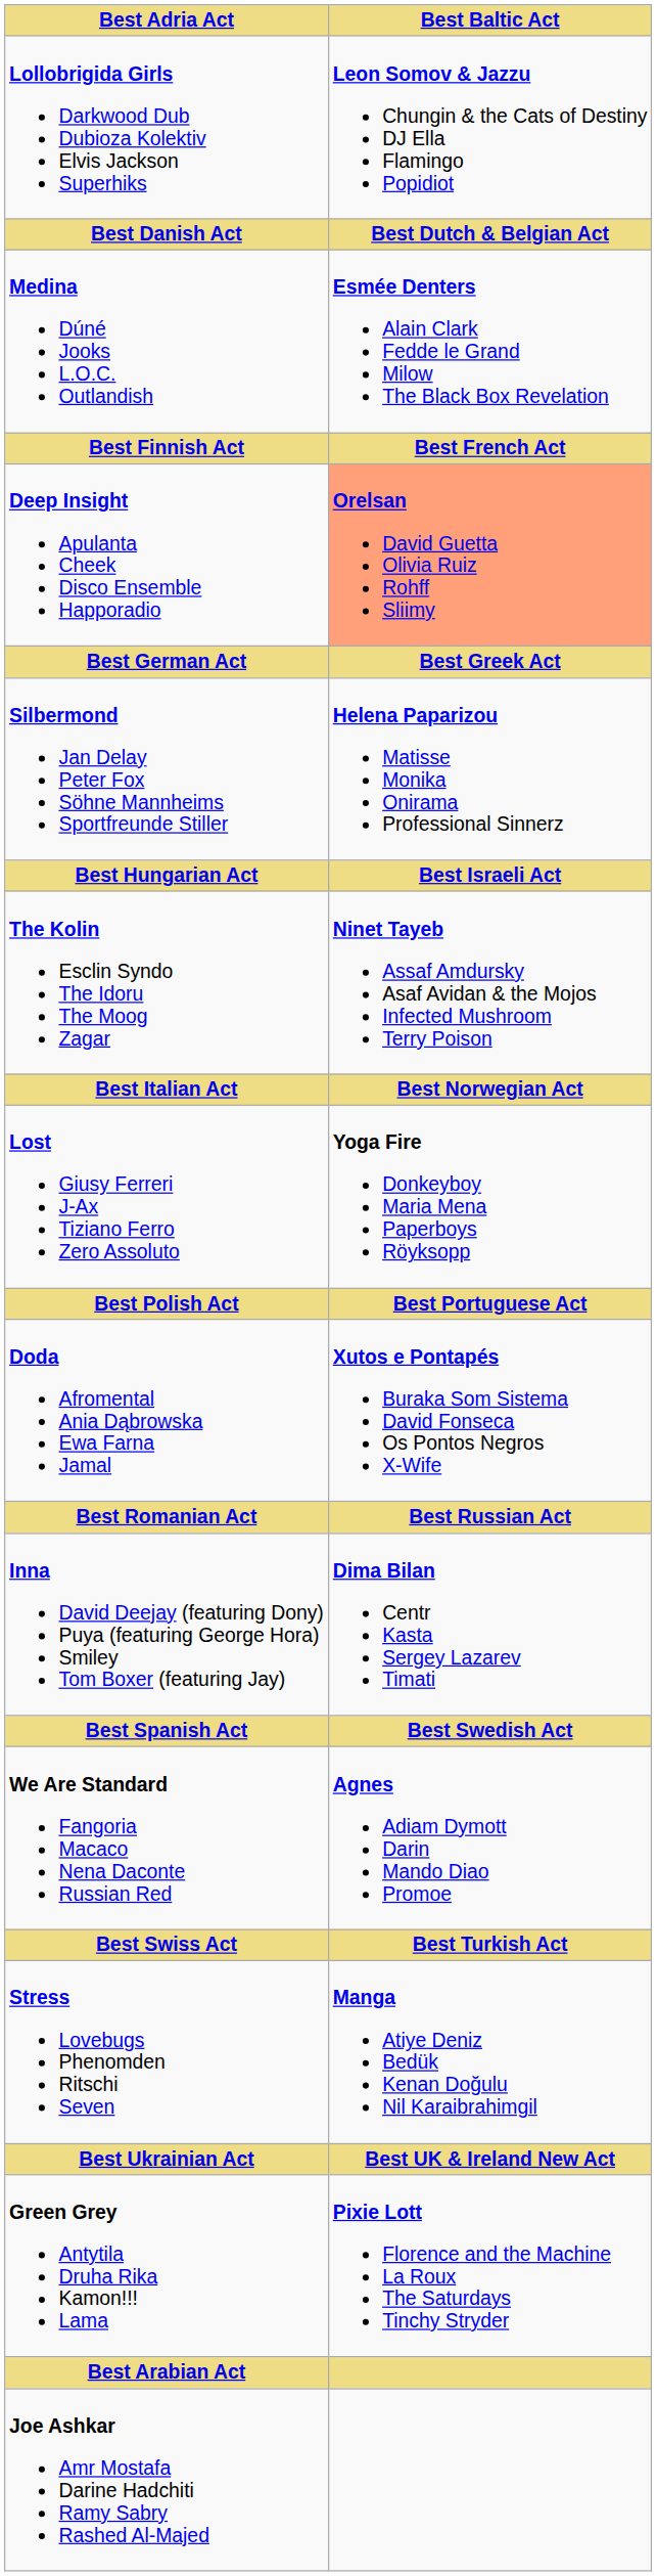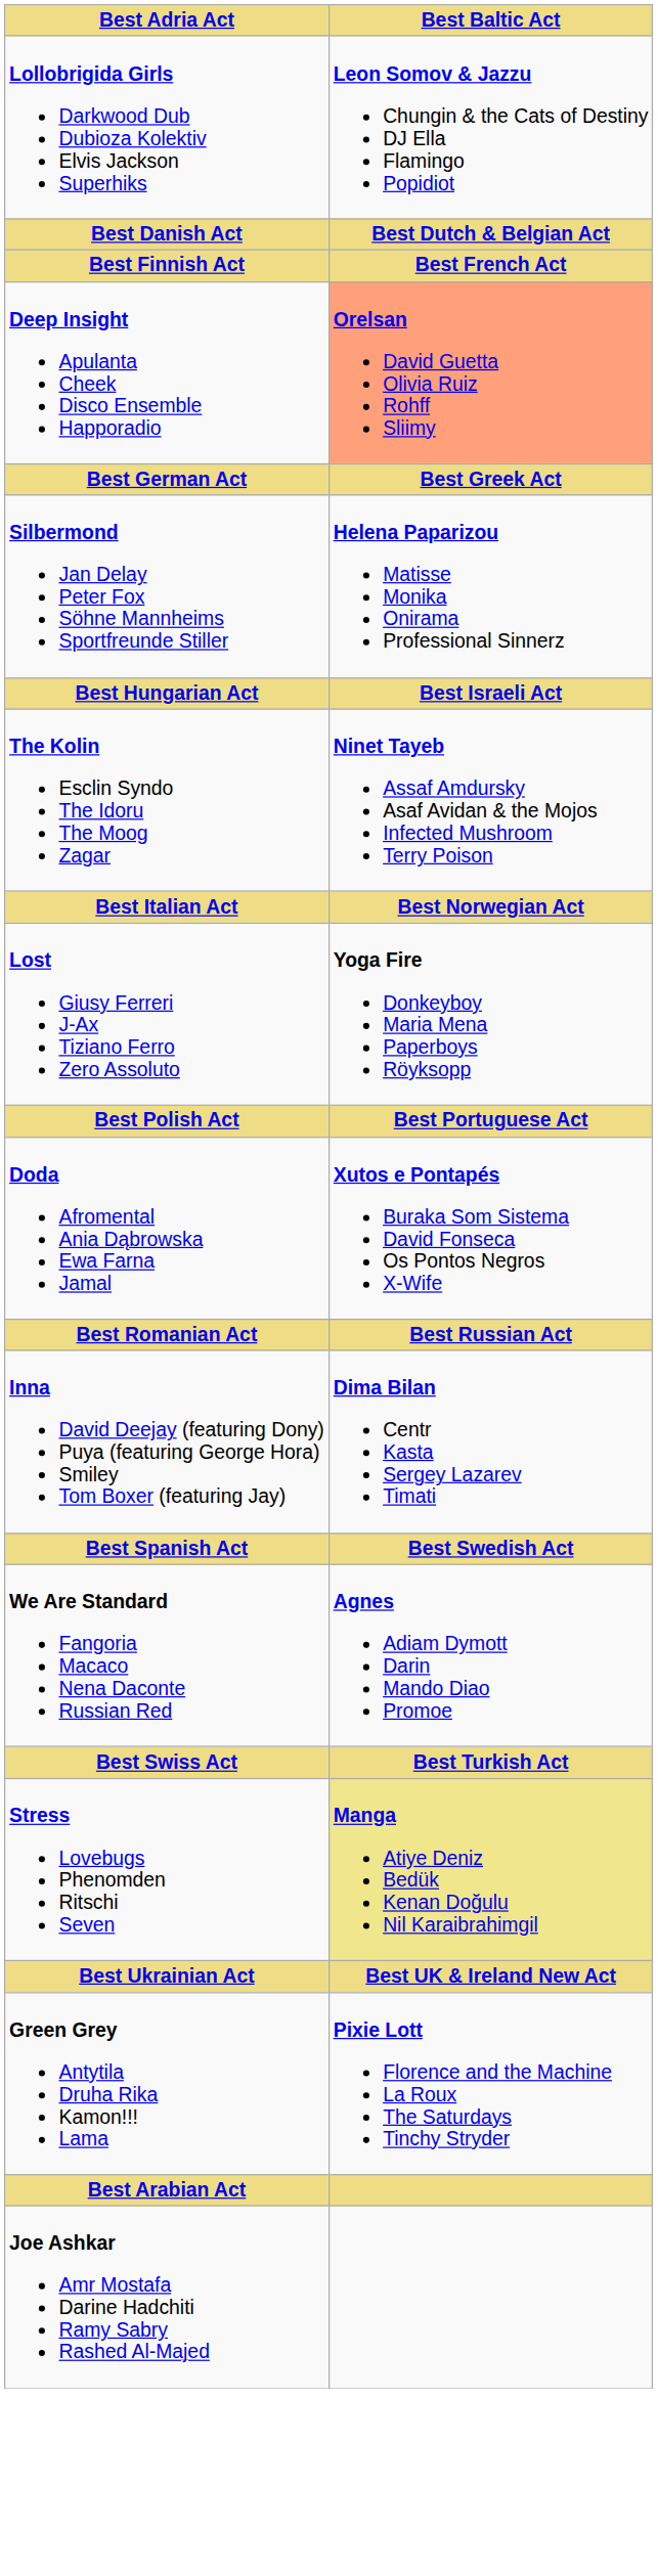 <table class=wikitable style="width=100%">
 <tr>
 <th style="background:#EEDD85; width=50%"><a href='#'>Best Adria Act</a></th>
 <th style="background:#EEDD85; width=50%"><a href='#'>Best Baltic Act</a></th>
 </tr>
 <tr>
 <td valign="top"><br><strong><a href='#'>Lollobrigida Girls</a></strong><ul><li><a href='#'>Darkwood Dub</a></li><li><a href='#'>Dubioza Kolektiv</a></li><li>Elvis Jackson</li><li><a href='#'>Superhiks</a></li></ul></td>
 <td valign="top"><br><strong><a href='#'>Leon Somov & Jazzu</a></strong><ul><li>Chungin & the Cats of Destiny</li><li>DJ Ella</li><li>Flamingo</li><li><a href='#'>Popidiot</a></li></ul></td>
 </tr>
 <tr>
 <th style="background:#EEDD85; width=50%"><a href='#'>Best Danish Act</a></th>
 <th style="background:#EEDD85; width=50%"><a href='#'>Best Dutch & Belgian Act</a></th>
-</tr>
-<tr>
-<td valign="top"><br><strong><a href='#'>Medina</a></strong><ul><li><a href='#'>Dúné</a></li><li><a href='#'>Jooks</a></li><li><a href='#'>L.O.C.</a></li><li><a href='#'>Outlandish</a></li></ul></td>
-<td valign="top"><br><strong><a href='#'>Esmée Denters</a></strong><ul><li><a href='#'>Alain Clark</a></li><li><a href='#'>Fedde le Grand</a></li><li><a href='#'>Milow</a></li><li><a href='#'>The Black Box Revelation</a></li></ul></td>
 </tr>
 <tr>
 <th style="background:#EEDD85; width=50%"><a href='#'>Best Finnish Act</a></th>
 <th style="background:#EEDD85; width=50%"><a href='#'>Best French Act</a></th>
 </tr>
 <tr>
 <td valign="top"><br><strong><a href='#'>Deep Insight</a></strong><ul><li><a href='#'>Apulanta</a></li><li><a href='#'>Cheek</a></li><li><a href='#'>Disco Ensemble</a></li><li><a href='#'>Happoradio</a></li></ul></td>
 <td valign="top" style="background: lightsalmon;"><br><strong><a href='#'>Orelsan</a></strong><ul><li><a href='#'>David Guetta</a></li><li><a href='#'>Olivia Ruiz</a></li><li><a href='#'>Rohff</a></li><li><a href='#'>Sliimy</a></li></ul></td>
 </tr>
 <tr>
 <th style="background:#EEDD85; width=50%"><a href='#'>Best German Act</a></th>
 <th style="background:#EEDD85; width=50%"><a href='#'>Best Greek Act</a></th>
 </tr>
 <tr>
 <td valign="top"><br><strong><a href='#'>Silbermond</a></strong><ul><li><a href='#'>Jan Delay</a></li><li><a href='#'>Peter Fox</a></li><li><a href='#'>Söhne Mannheims</a></li><li><a href='#'>Sportfreunde Stiller</a></li></ul></td>
 <td valign="top"><br><strong><a href='#'>Helena Paparizou</a></strong><ul><li><a href='#'>Matisse</a></li><li><a href='#'>Monika</a></li><li><a href='#'>Onirama</a></li><li>Professional Sinnerz</li></ul></td>
 </tr>
 <tr>
 <th style="background:#EEDD85; width=50%"><a href='#'>Best Hungarian Act</a></th>
 <th style="background:#EEDD85; width=50%"><a href='#'>Best Israeli Act</a></th>
 </tr>
 <tr>
 <td valign="top"><br><strong><a href='#'>The Kolin</a></strong><ul><li>Esclin Syndo</li><li><a href='#'>The Idoru</a></li><li><a href='#'>The Moog</a></li><li><a href='#'>Zagar</a></li></ul></td>
 <td valign="top"><br><strong><a href='#'>Ninet Tayeb</a></strong><ul><li><a href='#'>Assaf Amdursky</a></li><li>Asaf Avidan & the Mojos</li><li><a href='#'>Infected Mushroom</a></li><li><a href='#'>Terry Poison</a></li></ul></td>
 </tr>
 <tr>
 <th style="background:#EEDD85; width=50%"><a href='#'>Best Italian Act</a></th>
 <th style="background:#EEDD85; width=50%"><a href='#'>Best Norwegian Act</a></th>
 </tr>
 <tr>
 <td valign="top"><br><strong><a href='#'>Lost</a></strong><ul><li><a href='#'>Giusy Ferreri</a></li><li><a href='#'>J-Ax</a></li><li><a href='#'>Tiziano Ferro</a></li><li><a href='#'>Zero Assoluto</a></li></ul></td>
 <td valign="top"><br><strong>Yoga Fire</strong><ul><li><a href='#'>Donkeyboy</a></li><li><a href='#'>Maria Mena</a></li><li><a href='#'>Paperboys</a></li><li><a href='#'>Röyksopp</a></li></ul></td>
 </tr>
 <tr>
 <th style="background:#EEDD85; width=50%"><a href='#'>Best Polish Act</a></th>
 <th style="background:#EEDD85; width=50%"><a href='#'>Best Portuguese Act</a></th>
 </tr>
 <tr>
 <td valign="top"><br><strong><a href='#'>Doda</a></strong><ul><li><a href='#'>Afromental</a></li><li><a href='#'>Ania Dąbrowska</a></li><li><a href='#'>Ewa Farna</a></li><li><a href='#'>Jamal</a></li></ul></td>
 <td valign="top"><br><strong><a href='#'>Xutos e Pontapés</a></strong><ul><li><a href='#'>Buraka Som Sistema</a></li><li><a href='#'>David Fonseca</a></li><li>Os Pontos Negros</li><li><a href='#'>X-Wife</a></li></ul></td>
 </tr>
 <tr>
 <th style="background:#EEDD85; width=50%"><a href='#'>Best Romanian Act</a></th>
 <th style="background:#EEDD85; width=50%"><a href='#'>Best Russian Act</a></th>
 </tr>
 <tr>
 <td valign="top"><br><strong><a href='#'>Inna</a></strong><ul><li><a href='#'>David Deejay</a> (featuring Dony)</li><li>Puya (featuring George Hora)</li><li>Smiley</li><li><a href='#'>Tom Boxer</a> (featuring Jay)</li></ul></td>
 <td valign="top"><br><strong><a href='#'>Dima Bilan</a></strong><ul><li>Centr</li><li><a href='#'>Kasta</a></li><li><a href='#'>Sergey Lazarev</a></li><li><a href='#'>Timati</a></li></ul></td>
 </tr>
 <tr>
 <th style="background:#EEDD85; width=50%"><a href='#'>Best Spanish Act</a></th>
 <th style="background:#EEDD85; width=50%"><a href='#'>Best Swedish Act</a></th>
 </tr>
 <tr>
 <td valign="top"><br><strong>We Are Standard</strong><ul><li><a href='#'>Fangoria</a></li><li><a href='#'>Macaco</a></li><li><a href='#'>Nena Daconte</a></li><li><a href='#'>Russian Red</a></li></ul></td>
 <td valign="top"><br><strong><a href='#'>Agnes</a></strong><ul><li><a href='#'>Adiam Dymott</a></li><li><a href='#'>Darin</a></li><li><a href='#'>Mando Diao</a></li><li><a href='#'>Promoe</a></li></ul></td>
 </tr>
 <tr>
 <th style="background:#EEDD85; width=50%"><a href='#'>Best Swiss Act</a></th>
 <th style="background:#EEDD85; width=50%"><a href='#'>Best Turkish Act</a></th>
 </tr>
 <tr>
 <td valign="top"><br><strong><a href='#'>Stress</a></strong><ul><li><a href='#'>Lovebugs</a></li><li>Phenomden</li><li>Ritschi</li><li><a href='#'>Seven</a></li></ul></td>
-<td valign="top"><br><strong><a href='#'>Manga</a></strong><ul><li><a href='#'>Atiye Deniz</a></li><li><a href='#'>Bedük</a></li><li><a href='#'>Kenan Doğulu</a></li><li><a href='#'>Nil Karaibrahimgil</a></li></ul></td>
+<td valign="top" style="background: khaki;"><br><strong><a href='#'>Manga</a></strong><ul><li><a href='#'>Atiye Deniz</a></li><li><a href='#'>Bedük</a></li><li><a href='#'>Kenan Doğulu</a></li><li><a href='#'>Nil Karaibrahimgil</a></li></ul></td>
 </tr>
 <tr>
 <th style="background:#EEDD85; width=50%"><a href='#'>Best Ukrainian Act</a></th>
 <th style="background:#EEDD85; width=50%"><a href='#'>Best UK & Ireland New Act</a></th>
 </tr>
 <tr>
 <td valign="top"><br><strong>Green Grey</strong><ul><li><a href='#'>Antytila</a></li><li><a href='#'>Druha Rika</a></li><li>Kamon!!!</li><li><a href='#'>Lama</a></li></ul></td>
 <td valign="top"><br><strong><a href='#'>Pixie Lott</a></strong><ul><li><a href='#'>Florence and the Machine</a></li><li><a href='#'>La Roux</a></li><li><a href='#'>The Saturdays</a></li><li><a href='#'>Tinchy Stryder</a></li></ul></td>
 </tr>
 <tr>
 <th style="background:#EEDD85; width=50%"><a href='#'>Best Arabian Act</a></th>
 <th style="background:#EEDD85; width=50%"></th>
 </tr>
 <tr>
 <td valign="top"><br><strong>Joe Ashkar</strong><ul><li><a href='#'>Amr Mostafa</a></li><li>Darine Hadchiti</li><li><a href='#'>Ramy Sabry</a></li><li><a href='#'>Rashed Al-Majed</a></li></ul></td>
 <td valign="top"></td>
 </tr>
 </table>
